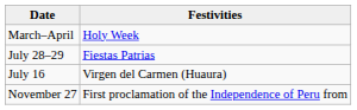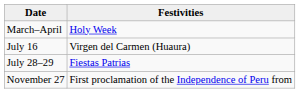 <table class="wikitable">
 <tr>
 <th style="background:#efefef;">Date</th>
 <th style="background:#efefef;">Festivities</th>
 </tr>
 <tr>
 <td>March–April</td>
 <td><a href='#'>Holy Week</a></td>
 </tr>
 <tr>
+<td>July 16</td>
+<td>Virgen del Carmen (Huaura)</td>
+</tr>
+<tr>
 <td>July 28–29</td>
 <td><a href='#'>Fiestas Patrias</a></td>
-</tr>
-<tr>
-<td>July 16</td>
-<td>Virgen del Carmen (Huaura)</td>
 </tr>
 <tr>
 <td>November 27</td>
 <td>First proclamation of the <a href='#'>Independence of Peru</a> from </td>
 </tr>
 </table>
